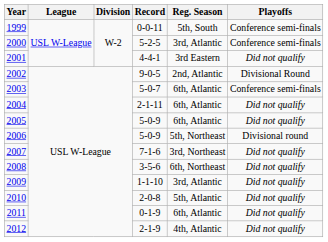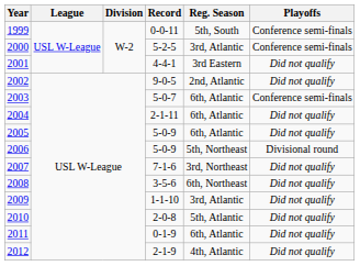 <table class="wikitable" style="text-align: center;">
 <tr>
 <th>Year</th>
 <th>League</th>
 <th>Division</th>
 <th>Record</th>
 <th>Reg. Season</th>
 <th>Playoffs</th>
 </tr>
 <tr>
 <td><a href='#'>1999</a></td>
 <td rowspan=3><a href='#'>USL W-League</a></td>
 <td rowspan=3>W-2</td>
 <td>0-0-11</td>
 <td>5th, South</td>
 <td>Conference semi-finals</td>
 </tr>
 <tr>
 <td><a href='#'>2000</a></td>
 <td>5-2-5</td>
 <td>3rd, Atlantic</td>
 <td>Conference semi-finals</td>
 </tr>
 <tr>
 <td><a href='#'>2001</a></td>
 <td>4-4-1</td>
 <td>3rd Eastern</td>
 <td><em>Did not qualify</em></td>
 </tr>
 <tr>
 <td><a href='#'>2002</a></td>
 <td rowspan=11 colspan=2>USL W-League</td>
 <td>9-0-5</td>
 <td>2nd, Atlantic</td>
-<td>Divisional Round</td>
+<td><em>Did not qualify</em></td>
 </tr>
 <tr>
 <td><a href='#'>2003</a></td>
 <td>5-0-7</td>
 <td>6th, Atlantic</td>
 <td>Conference semi-finals</td>
 </tr>
 <tr>
 <td><a href='#'>2004</a></td>
 <td>2-1-11</td>
 <td>6th, Atlantic</td>
 <td><em>Did not qualify</em></td>
 </tr>
 <tr>
 <td><a href='#'>2005</a></td>
 <td>5-0-9</td>
 <td>6th, Atlantic</td>
 <td><em>Did not qualify</em></td>
 </tr>
 <tr>
 <td><a href='#'>2006</a></td>
 <td>5-0-9</td>
 <td>5th, Northeast</td>
 <td>Divisional round</td>
 </tr>
 <tr>
 <td><a href='#'>2007</a></td>
 <td>7-1-6</td>
 <td>3rd, Northeast</td>
 <td><em>Did not qualify</em></td>
 </tr>
 <tr>
 <td><a href='#'>2008</a></td>
 <td>3-5-6</td>
 <td>6th, Northeast</td>
 <td><em>Did not qualify</em></td>
 </tr>
 <tr>
 <td><a href='#'>2009</a></td>
 <td>1-1-10</td>
 <td>3rd, Atlantic</td>
 <td><em>Did not qualify</em></td>
 </tr>
 <tr>
 <td><a href='#'>2010</a></td>
 <td>2-0-8</td>
 <td>5th, Atlantic</td>
 <td><em>Did not qualify</em></td>
 </tr>
 <tr>
 <td><a href='#'>2011</a></td>
 <td>0-1-9</td>
 <td>6th, Atlantic</td>
 <td><em>Did not qualify</em></td>
 </tr>
 <tr>
 <td><a href='#'>2012</a></td>
 <td>2-1-9</td>
 <td>4th, Atlantic</td>
 <td><em>Did not qualify</em></td>
 </tr>
 </table>
